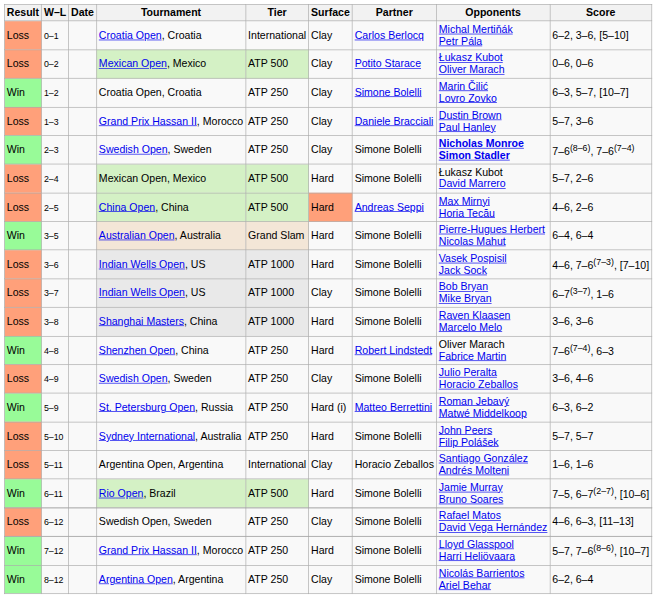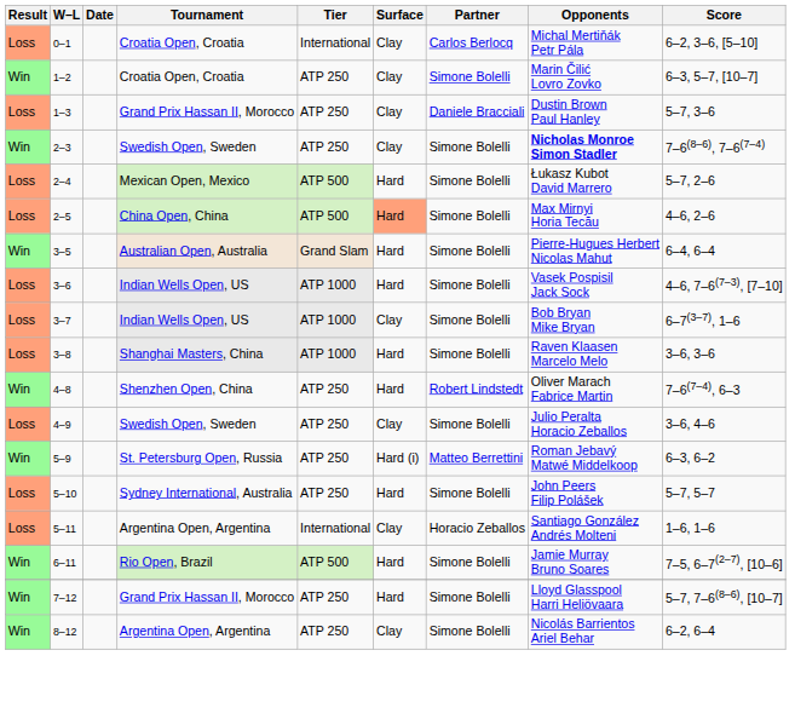 <table class="sortable wikitable">
 <tr>
 <th>Result</th>
 <th class=unsortable>W–L</th>
 <th>Date</th>
 <th>Tournament</th>
 <th>Tier</th>
 <th>Surface</th>
 <th>Partner</th>
 <th>Opponents</th>
 <th class=unsortable>Score</th>
 </tr>
 <tr>
 <td bgcolor=FFA07A>Loss</td>
 <td><small>0–1</small></td>
 <td><a href='#'></a></td>
 <td><a href='#'>Croatia Open</a>, Croatia</td>
 <td>International</td>
 <td>Clay</td>
 <td> <a href='#'>Carlos Berlocq</a></td>
 <td> <a href='#'>Michal Mertiňák</a><br> <a href='#'>Petr Pála</a></td>
 <td>6–2, 3–6, [5–10]</td>
-</tr>
-<tr>
-<td bgcolor=FFA07A>Loss</td>
-<td><small>0–2</small></td>
-<td><a href='#'></a></td>
-<td style=background:#D4F1C5><a href='#'>Mexican Open</a>, Mexico</td>
-<td style=background:#D4F1C5>ATP 500</td>
-<td>Clay</td>
-<td> <a href='#'>Potito Starace</a></td>
-<td> <a href='#'>Łukasz Kubot</a><br> <a href='#'>Oliver Marach</a></td>
-<td>0–6, 0–6</td>
 </tr>
 <tr>
 <td bgcolor=98FB98>Win</td>
 <td><small>1–2</small></td>
 <td><a href='#'></a></td>
 <td>Croatia Open, Croatia</td>
 <td>ATP 250</td>
 <td>Clay</td>
 <td> <a href='#'>Simone Bolelli</a></td>
 <td> <a href='#'>Marin Čilić</a><br> <a href='#'>Lovro Zovko</a></td>
 <td>6–3, 5–7, [10–7]</td>
 </tr>
 <tr>
 <td bgcolor=FFA07A>Loss</td>
 <td><small>1–3</small></td>
 <td><a href='#'></a></td>
 <td><a href='#'>Grand Prix Hassan II</a>, Morocco</td>
 <td>ATP 250</td>
 <td>Clay</td>
 <td> <a href='#'>Daniele Bracciali</a></td>
 <td> <a href='#'>Dustin Brown</a><br> <a href='#'>Paul Hanley</a></td>
 <td>5–7, 3–6</td>
 </tr>
 <tr>
 <td bgcolor=98FB98>Win</td>
 <td><small>2–3</small></td>
 <td><a href='#'></a></td>
 <td><a href='#'>Swedish Open</a>, Sweden</td>
 <td>ATP 250</td>
 <td>Clay</td>
 <td> Simone Bolelli</td>
 <td><strong> <a href='#'>Nicholas Monroe</a><br> <a href='#'>Simon Stadler</a></strong></td>
 <td>7–6<sup>(8–6)</sup>, 7–6<sup>(7–4)</sup></td>
 </tr>
 <tr>
 <td bgcolor=FFA07A>Loss</td>
 <td><small>2–4</small></td>
 <td><a href='#'></a></td>
 <td style=background:#D4F1C5>Mexican Open, Mexico</td>
 <td style=background:#D4F1C5>ATP 500</td>
 <td>Hard</td>
 <td> Simone Bolelli</td>
 <td> Łukasz Kubot<br> <a href='#'>David Marrero</a></td>
 <td>5–7, 2–6</td>
 </tr>
 <tr>
 <td bgcolor=FFA07A>Loss</td>
 <td><small>2–5</small></td>
 <td><a href='#'></a></td>
 <td style=background:#D4F1C5><a href='#'>China Open</a>, China</td>
 <td style=background:#D4F1C5>ATP 500</td>
 <td style="background: lightsalmon;">Hard</td>
-<td> <a href='#'>Andreas Seppi</a></td>
+<td> Simone Bolelli</td>
 <td> <a href='#'>Max Mirnyi</a><br> <a href='#'>Horia Tecău</a></td>
 <td>4–6, 2–6</td>
 </tr>
 <tr>
 <td bgcolor=98FB98>Win</td>
 <td><small>3–5</small></td>
 <td><a href='#'></a></td>
 <td style=background:#F3E6D7><a href='#'>Australian Open</a>, Australia</td>
 <td style=background:#F3E6D7>Grand Slam</td>
 <td>Hard</td>
 <td> Simone Bolelli</td>
 <td> <a href='#'>Pierre-Hugues Herbert</a><br> <a href='#'>Nicolas Mahut</a></td>
 <td>6–4, 6–4</td>
 </tr>
 <tr>
 <td bgcolor=FFA07A>Loss</td>
 <td><small>3–6</small></td>
 <td><a href='#'></a></td>
 <td style=background:#E9E9E9><a href='#'>Indian Wells Open</a>, US</td>
 <td style=background:#E9E9E9>ATP 1000</td>
 <td>Hard</td>
 <td> Simone Bolelli</td>
 <td> <a href='#'>Vasek Pospisil</a><br> <a href='#'>Jack Sock</a></td>
 <td>4–6, 7–6<sup>(7–3)</sup>, [7–10]</td>
 </tr>
 <tr>
 <td bgcolor=FFA07A>Loss</td>
 <td><small>3–7</small></td>
 <td><a href='#'></a></td>
 <td style=background:#E9E9E9><a href='#'>Indian Wells Open</a>, US</td>
 <td style=background:#E9E9E9>ATP 1000</td>
 <td>Clay</td>
 <td> Simone Bolelli</td>
 <td> <a href='#'>Bob Bryan</a><br> <a href='#'>Mike Bryan</a></td>
 <td>6–7<sup>(3–7)</sup>, 1–6</td>
 </tr>
 <tr>
 <td bgcolor=FFA07A>Loss</td>
 <td><small>3–8</small></td>
 <td><a href='#'></a></td>
 <td style=background:#E9E9E9><a href='#'>Shanghai Masters</a>, China</td>
 <td style=background:#E9E9E9>ATP 1000</td>
 <td>Hard</td>
 <td> Simone Bolelli</td>
 <td> <a href='#'>Raven Klaasen</a><br> <a href='#'>Marcelo Melo</a></td>
 <td>3–6, 3–6</td>
 </tr>
 <tr>
 <td bgcolor=98FB98>Win</td>
 <td><small>4–8</small></td>
 <td><a href='#'></a></td>
 <td><a href='#'>Shenzhen Open</a>, China</td>
 <td>ATP 250</td>
 <td>Hard</td>
 <td> <a href='#'>Robert Lindstedt</a></td>
 <td> Oliver Marach<br> <a href='#'>Fabrice Martin</a></td>
 <td>7–6<sup>(7–4)</sup>, 6–3</td>
 </tr>
 <tr>
 <td bgcolor=FFA07A>Loss</td>
 <td><small>4–9</small></td>
 <td><a href='#'></a></td>
 <td><a href='#'>Swedish Open</a>, Sweden</td>
 <td>ATP 250</td>
 <td>Clay</td>
 <td> Simone Bolelli</td>
 <td> <a href='#'>Julio Peralta</a><br> <a href='#'>Horacio Zeballos</a></td>
 <td>3–6, 4–6</td>
 </tr>
 <tr>
 <td bgcolor=98FB98>Win</td>
 <td><small>5–9</small></td>
 <td><a href='#'></a></td>
 <td><a href='#'>St. Petersburg Open</a>, Russia</td>
 <td>ATP 250</td>
 <td>Hard (i)</td>
 <td> <a href='#'>Matteo Berrettini</a></td>
 <td> <a href='#'>Roman Jebavý</a><br> <a href='#'>Matwé Middelkoop</a></td>
 <td>6–3, 6–2</td>
 </tr>
 <tr>
 <td bgcolor=FFA07A>Loss</td>
 <td><small>5–10</small></td>
 <td><a href='#'></a></td>
 <td><a href='#'>Sydney International</a>, Australia</td>
 <td>ATP 250</td>
 <td>Hard</td>
 <td> Simone Bolelli</td>
 <td> <a href='#'>John Peers</a><br> <a href='#'>Filip Polášek</a></td>
 <td>5–7, 5–7</td>
 </tr>
 <tr>
 <td bgcolor=FFA07A>Loss</td>
 <td><small>5–11</small></td>
 <td><a href='#'></a></td>
 <td>Argentina Open, Argentina</td>
 <td>International</td>
 <td>Clay</td>
 <td> Horacio Zeballos</td>
 <td> <a href='#'>Santiago González</a><br> <a href='#'>Andrés Molteni</a></td>
 <td>1–6, 1–6</td>
 </tr>
 <tr>
 <td bgcolor=98FB98>Win</td>
 <td><small>6–11</small></td>
 <td><a href='#'></a></td>
 <td style=background:#D4F1C5><a href='#'>Rio Open</a>, Brazil</td>
 <td style=background:#D4F1C5>ATP 500</td>
 <td>Hard</td>
 <td> Simone Bolelli</td>
 <td> <a href='#'>Jamie Murray</a><br> <a href='#'>Bruno Soares</a></td>
 <td>7–5, 6–7<sup>(2–7)</sup>, [10–6]</td>
 </tr>
 <tr>
 </tr>
 <tr>
-<td bgcolor=FFA07A>Loss</td>
-<td><small>6–12</small></td>
-<td><a href='#'></a></td>
-<td>Swedish Open, Sweden</td>
-<td>ATP 250</td>
-<td>Clay</td>
-<td> Simone Bolelli</td>
-<td> <a href='#'>Rafael Matos</a> <br> <a href='#'>David Vega Hernández</a></td>
-<td>4–6, 6–3, [11–13]</td>
-</tr>
-<tr>
 </tr>
 <tr>
 <td bgcolor=98fb98>Win</td>
 <td><small>7–12</small></td>
 <td><a href='#'></a></td>
 <td><a href='#'>Grand Prix Hassan II</a>, Morocco</td>
 <td>ATP 250</td>
 <td>Hard</td>
 <td> Simone Bolelli</td>
 <td> <a href='#'>Lloyd Glasspool</a><br> <a href='#'>Harri Heliövaara</a></td>
 <td>5–7, 7–6<sup>(8–6)</sup>, [10–7]</td>
 </tr>
 <tr>
 <td bgcolor=98FB98>Win</td>
 <td><small>8–12</small></td>
 <td><a href='#'></a></td>
 <td><a href='#'>Argentina Open</a>, Argentina</td>
 <td>ATP 250</td>
 <td>Clay</td>
 <td> Simone Bolelli</td>
 <td> <a href='#'>Nicolás Barrientos</a><br> <a href='#'>Ariel Behar</a></td>
 <td>6–2, 6–4</td>
 </tr>
 </table>
